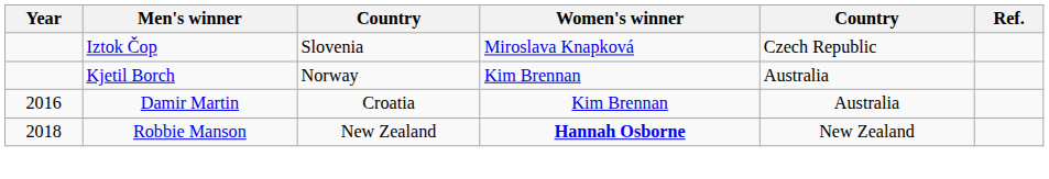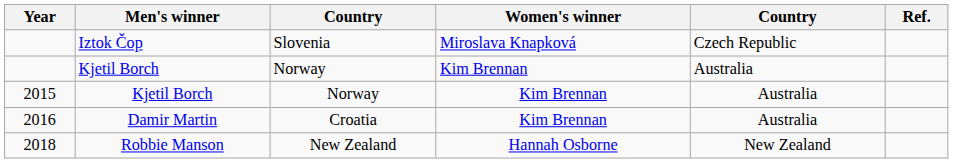 <table class="wikitable sortable"  style="text-align:center; width:74%;">
 <tr>
 <th>Year</th>
 <th>Men's winner</th>
 <th>Country</th>
 <th>Women's winner</th>
 <th>Country</th>
 <th class="unsortable">Ref.</th>
 </tr>
 <tr>
 <td></td>
 <td align=left><a href='#'>Iztok Čop</a></td>
 <td align=left>Slovenia</td>
 <td align=left><a href='#'>Miroslava Knapková</a></td>
 <td align=left>Czech Republic</td>
 <td></td>
 </tr>
 <tr>
 <td></td>
 <td align=left><a href='#'>Kjetil Borch</a></td>
 <td align=left>Norway</td>
 <td align=left><a href='#'>Kim Brennan</a></td>
 <td align=left>Australia</td>
 <td></td>
 </tr>
 <tr>
+<td>2015</td>
+<td><a href='#'>Kjetil Borch</a></td>
+<td>Norway</td>
+<td><a href='#'>Kim Brennan</a></td>
+<td>Australia</td>
+<td></td>
+</tr>
+<tr>
 <td>2016</td>
 <td><a href='#'>Damir Martin</a></td>
 <td>Croatia</td>
 <td><a href='#'>Kim Brennan</a></td>
 <td>Australia</td>
 <td></td>
 </tr>
 <tr>
 <td>2018</td>
 <td><a href='#'>Robbie Manson</a></td>
 <td>New Zealand</td>
-<td><strong><a href='#'>Hannah Osborne</a></strong></td>
+<td><a href='#'>Hannah Osborne</a></td>
 <td>New Zealand</td>
 <td></td>
 </tr>
 </table>
